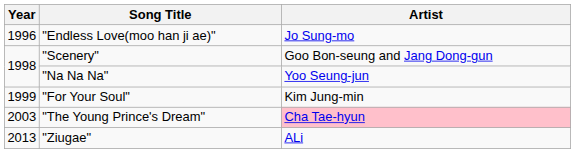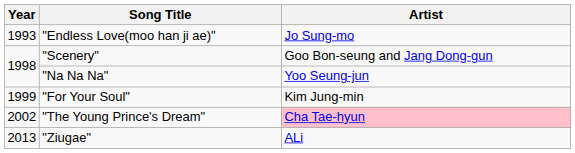 <table class="wikitable" style="width:700px">
 <tr>
 <th width=10>Year</th>
 <th>Song Title</th>
 <th>Artist</th>
 </tr>
 <tr>
-<td>1996</td>
+<td>1993</td>
 <td>"Endless Love(moo han ji ae)" </td>
 <td><a href='#'>Jo Sung-mo</a></td>
 </tr>
 <tr>
 <td rowspan=2>1998</td>
 <td>"Scenery" </td>
 <td>Goo Bon-seung and <a href='#'>Jang Dong-gun</a></td>
 </tr>
 <tr>
 <td>"Na Na Na"</td>
 <td><a href='#'>Yoo Seung-jun</a></td>
 </tr>
 <tr>
 <td>1999</td>
 <td>"For Your Soul"</td>
 <td>Kim Jung-min</td>
 </tr>
 <tr>
-<td>2003</td>
+<td>2002</td>
 <td>"The Young Prince's Dream" </td>
 <td style="background: pink;"><a href='#'>Cha Tae-hyun</a></td>
 </tr>
 <tr>
 <td>2013</td>
 <td>"Ziugae" </td>
 <td><a href='#'>ALi</a></td>
 </tr>
 </table>
